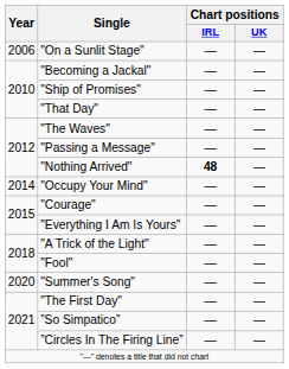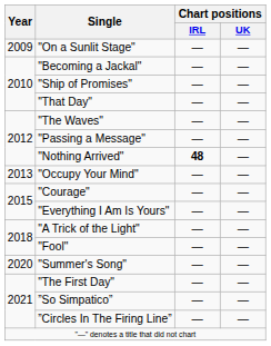 <table class="wikitable">
 <tr>
 <th rowspan="2">Year</th>
 <th rowspan="2">Single</th>
 <th colspan="4">Chart positions</th>
 </tr>
 <tr style="font-size:90%;line-height:1.1">
 <th style="width:4em"><a href='#'>IRL</a></th>
 <th style="width:4em"><a href='#'>UK</a></th>
 </tr>
 <tr>
-<td style="text-align:center;">2006</td>
+<td style="text-align:center;">2009</td>
 <td>"On a Sunlit Stage"</td>
 <td style="text-align:center;">—</td>
 <td style="text-align:center;">—</td>
 </tr>
 <tr>
 <td style="text-align:center;" rowspan="3">2010</td>
 <td>"Becoming a Jackal"</td>
 <td style="text-align:center;">—</td>
 <td style="text-align:center;">—</td>
 </tr>
 <tr>
 <td>"Ship of Promises"</td>
 <td style="text-align:center;">—</td>
 <td style="text-align:center;">—</td>
 </tr>
 <tr>
 <td>"That Day"</td>
 <td style="text-align:center;">—</td>
 <td style="text-align:center;">—</td>
 </tr>
 <tr>
 <td style="text-align:center;" rowspan="3">2012</td>
 <td>"The Waves"</td>
 <td style="text-align:center;">—</td>
 <td style="text-align:center;">—</td>
 </tr>
 <tr>
 <td>"Passing a Message"</td>
 <td style="text-align:center;">—</td>
 <td style="text-align:center;">—</td>
 </tr>
 <tr>
 <td>"Nothing Arrived"</td>
 <td style="text-align:center;"><strong>48</strong></td>
 <td style="text-align:center;">—</td>
 </tr>
 <tr>
-<td style="text-align:center;">2014</td>
+<td style="text-align:center;">2013</td>
 <td>"Occupy Your Mind"</td>
 <td style="text-align:center;">—</td>
 <td style="text-align:center;">—</td>
 </tr>
 <tr>
 <td style="text-align:center;" rowspan="2">2015</td>
 <td>"Courage"</td>
 <td style="text-align:center;">—</td>
 <td style="text-align:center;">—</td>
 </tr>
 <tr>
 <td>"Everything I Am Is Yours"</td>
 <td style="text-align:center;">—</td>
 <td style="text-align:center;">—</td>
 </tr>
 <tr>
 <td style="text-align:center;" rowspan="2">2018</td>
 <td>"A Trick of the Light"</td>
 <td style="text-align:center;">—</td>
 <td style="text-align:center;">—</td>
 </tr>
 <tr>
 <td>"Fool"</td>
 <td style="text-align:center;">—</td>
 <td style="text-align:center;">—</td>
 </tr>
 <tr>
 <td>2020</td>
 <td>"Summer's Song"</td>
 <td style="text-align:center;">—</td>
 <td style="text-align:center;">—</td>
 </tr>
 <tr>
 <td style="text-align:center;" rowspan="3">2021</td>
 <td>"The First Day"</td>
 <td style="text-align:center;">—</td>
 <td style="text-align:center;">—</td>
 </tr>
 <tr>
 <td>”So Simpatico”</td>
 <td style="text-align:center;">—</td>
 <td style="text-align:center;">—</td>
 </tr>
 <tr>
 <td>”Circles In The Firing Line”</td>
 <td style="text-align:center;">—</td>
 <td style="text-align:center;">—</td>
 </tr>
 <tr>
 <td colspan="5" style="text-align:center; font-size:8pt;">"—" denotes a title that did not chart</td>
 </tr>
 </table>
